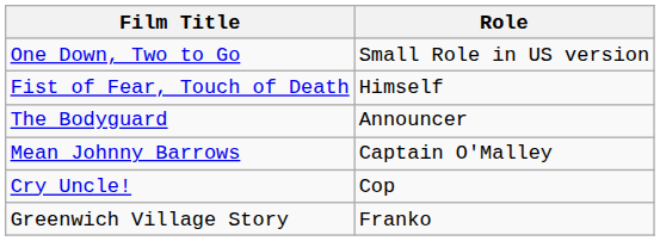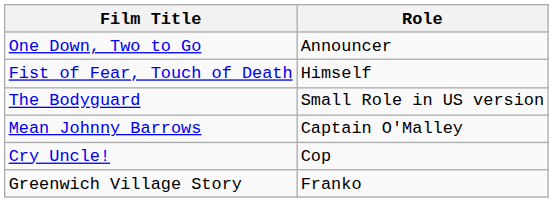 <table class="wikitable">
 <tr>
 <th>Film Title</th>
 <th>Role</th>
 </tr>
 <tr>
 <td><a href='#'>One Down, Two to Go</a></td>
-<td>Small Role in US version</td>
+<td>Announcer</td>
 </tr>
 <tr>
 <td><a href='#'>Fist of Fear, Touch of Death</a></td>
 <td>Himself</td>
 </tr>
 <tr>
 <td><a href='#'>The Bodyguard</a></td>
-<td>Announcer</td>
+<td>Small Role in US version</td>
 </tr>
 <tr>
 <td><a href='#'>Mean Johnny Barrows</a></td>
 <td>Captain O'Malley</td>
 </tr>
 <tr>
 <td><a href='#'>Cry Uncle!</a></td>
 <td>Cop</td>
 </tr>
 <tr>
 <td>Greenwich Village Story</td>
 <td>Franko</td>
 </tr>
 </table>
